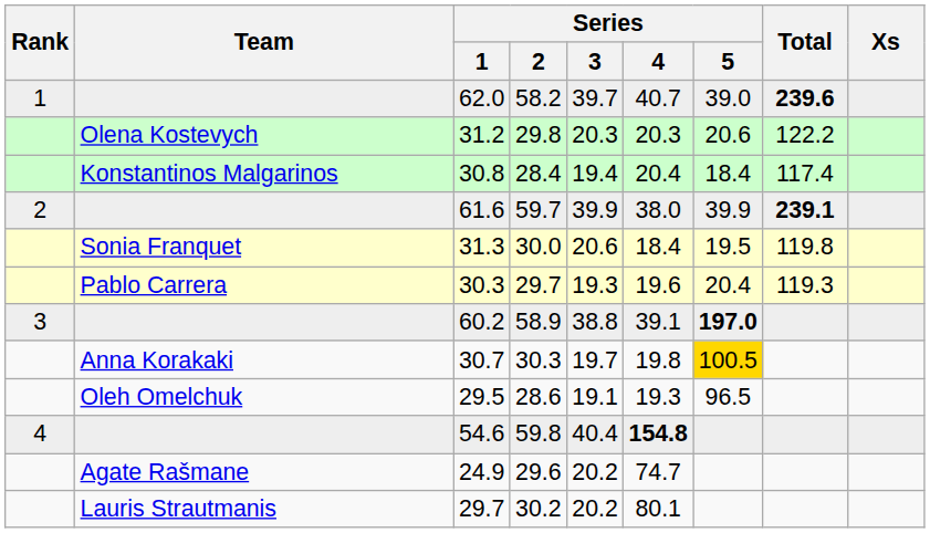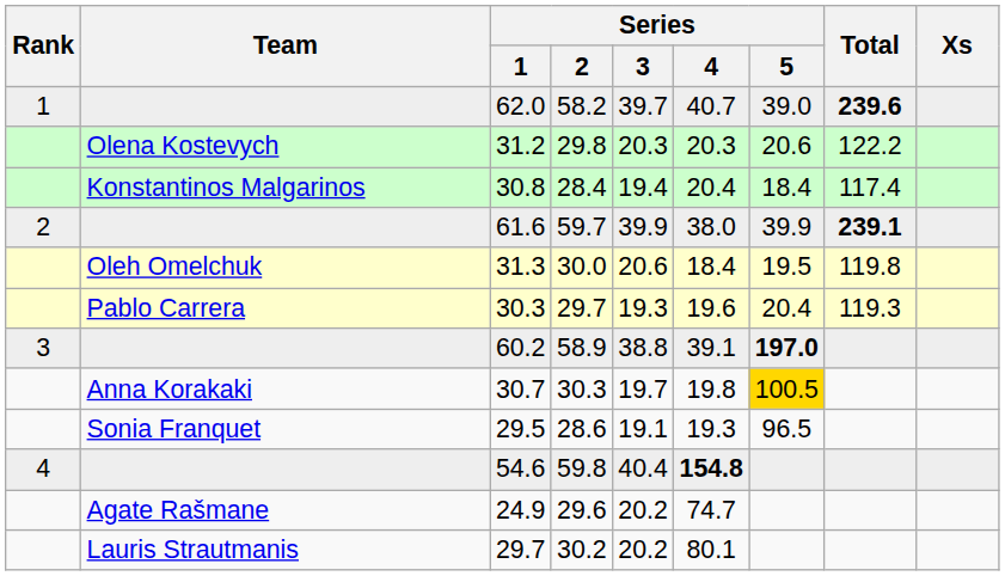 <table class="wikitable" style="text-align:center">
 <tr>
 <th rowspan=2 width=40>Rank</th>
 <th rowspan=2 width=250>Team</th>
 <th colspan=5>Series</th>
 <th rowspan=2 width=50>Total</th>
 <th rowspan=2 width=45>Xs</th>
 </tr>
 <tr>
 <th width=30>1</th>
 <th width=30>2</th>
 <th width=30>3</th>
 <th width=30>4</th>
 <th width=30>5</th>
 </tr>
 <tr bgcolor=eeeeee>
 <td>1</td>
 <td align=left></td>
 <td>62.0</td>
 <td>58.2</td>
 <td>39.7</td>
 <td>40.7</td>
 <td>39.0</td>
 <td><strong>239.6</strong></td>
 <td></td>
 </tr>
 <tr bgcolor=ccffcc>
 <td></td>
 <td align=left><a href='#'>Olena Kostevych</a></td>
 <td>31.2</td>
 <td>29.8</td>
 <td>20.3</td>
 <td>20.3</td>
 <td>20.6</td>
 <td>122.2</td>
 <td></td>
 </tr>
 <tr bgcolor=ccffcc>
 <td></td>
 <td align=left><a href='#'>Konstantinos Malgarinos</a></td>
 <td>30.8</td>
 <td>28.4</td>
 <td>19.4</td>
 <td>20.4</td>
 <td>18.4</td>
 <td>117.4</td>
 <td></td>
 </tr>
 <tr bgcolor=eeeeee>
 <td>2</td>
 <td align=left></td>
 <td>61.6</td>
 <td>59.7</td>
 <td>39.9</td>
 <td>38.0</td>
 <td>39.9</td>
 <td><strong>239.1</strong></td>
 <td></td>
 </tr>
 <tr bgcolor=ffffcc>
 <td></td>
-<td align=left><a href='#'>Sonia Franquet</a></td>
+<td align=left><a href='#'>Oleh Omelchuk</a></td>
 <td>31.3</td>
 <td>30.0</td>
 <td>20.6</td>
 <td>18.4</td>
 <td>19.5</td>
 <td>119.8</td>
 <td></td>
 </tr>
 <tr bgcolor=ffffcc>
 <td></td>
 <td align=left><a href='#'>Pablo Carrera</a></td>
 <td>30.3</td>
 <td>29.7</td>
 <td>19.3</td>
 <td>19.6</td>
 <td>20.4</td>
 <td>119.3</td>
 <td></td>
 </tr>
 <tr bgcolor=eeeeee>
 <td>3</td>
 <td align=left></td>
 <td>60.2</td>
 <td>58.9</td>
 <td>38.8</td>
 <td>39.1</td>
 <td><strong>197.0</strong></td>
 <td></td>
 <td></td>
 </tr>
 <tr>
 <td></td>
 <td align=left><a href='#'>Anna Korakaki</a></td>
 <td>30.7</td>
 <td>30.3</td>
 <td>19.7</td>
 <td>19.8</td>
 <td style="background: gold;">100.5</td>
 <td></td>
 <td></td>
 </tr>
 <tr>
 <td></td>
-<td align=left><a href='#'>Oleh Omelchuk</a></td>
+<td align=left><a href='#'>Sonia Franquet</a></td>
 <td>29.5</td>
 <td>28.6</td>
 <td>19.1</td>
 <td>19.3</td>
 <td>96.5</td>
 <td></td>
 <td></td>
 </tr>
 <tr bgcolor=eeeeee>
 <td>4</td>
 <td align=left></td>
 <td>54.6</td>
 <td>59.8</td>
 <td>40.4</td>
 <td><strong>154.8</strong></td>
 <td></td>
 <td></td>
 <td></td>
 </tr>
 <tr>
 <td></td>
 <td align=left><a href='#'>Agate Rašmane</a></td>
 <td>24.9</td>
 <td>29.6</td>
 <td>20.2</td>
 <td>74.7</td>
 <td></td>
 <td></td>
 <td></td>
 </tr>
 <tr>
 <td></td>
 <td align=left><a href='#'>Lauris Strautmanis</a></td>
 <td>29.7</td>
 <td>30.2</td>
 <td>20.2</td>
 <td>80.1</td>
 <td></td>
 <td></td>
 <td></td>
 </tr>
 </table>
